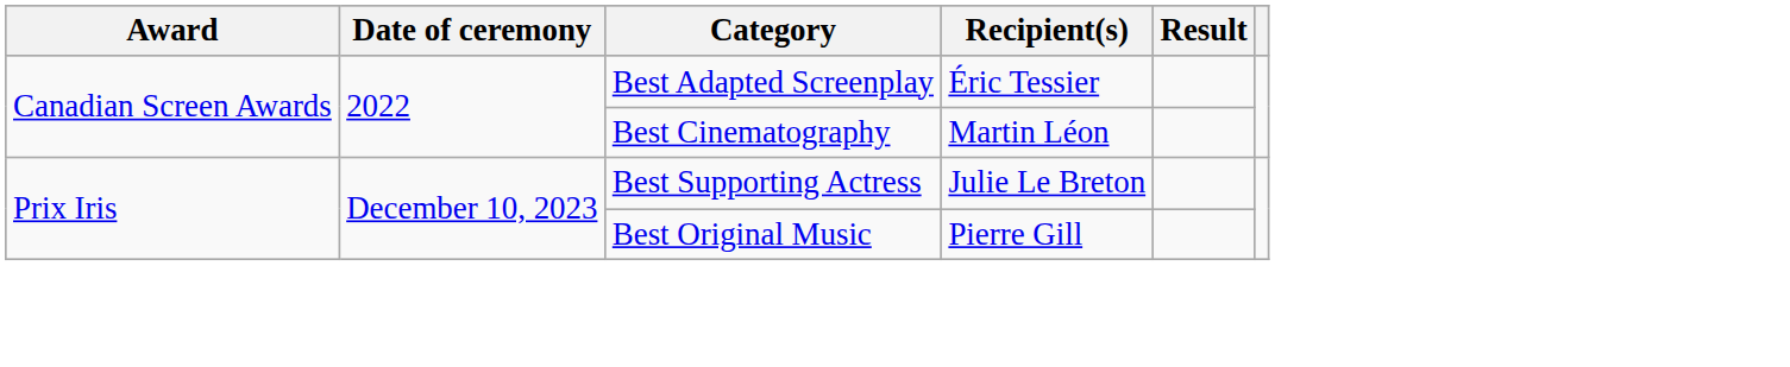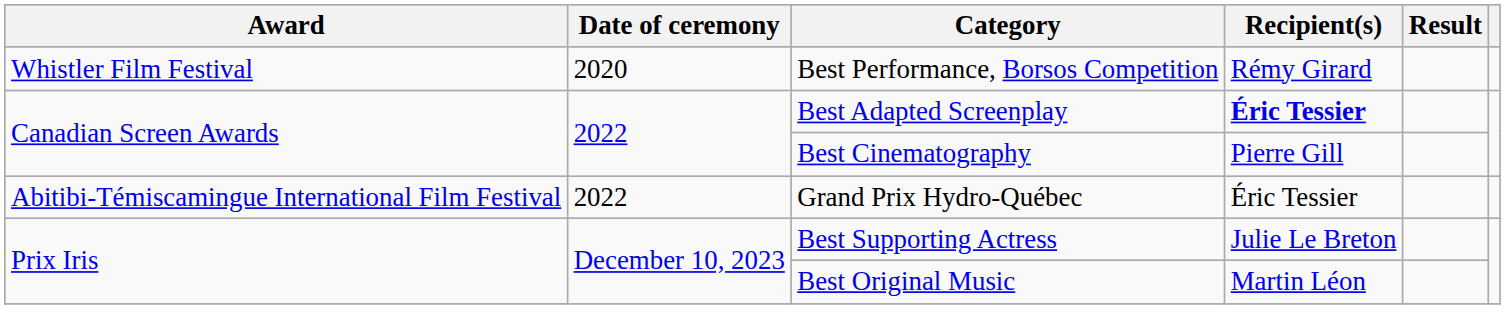 <table class="wikitable plainrowheaders sortable">
 <tr>
 <th scope="col">Award</th>
 <th scope="col">Date of ceremony</th>
 <th scope="col">Category</th>
 <th scope="col">Recipient(s)</th>
 <th scope="col">Result</th>
 <th scope="col" class="unsortable"></th>
 </tr>
 <tr>
+<td><a href='#'>Whistler Film Festival</a></td>
+<td>2020</td>
+<td>Best Performance, <a href='#'>Borsos Competition</a></td>
+<td><a href='#'>Rémy Girard</a></td>
+<td></td>
+<td></td>
+</tr>
+<tr>
 <td rowspan=2><a href='#'>Canadian Screen Awards</a></td>
 <td rowspan=2><a href='#'>2022</a></td>
 <td><a href='#'>Best Adapted Screenplay</a></td>
-<td><a href='#'>Éric Tessier</a></td>
+<td><strong><a href='#'>Éric Tessier</a></strong></td>
 <td></td>
 <td rowspan=2></td>
 </tr>
 <tr>
 <td><a href='#'>Best Cinematography</a></td>
-<td><a href='#'>Martin Léon</a></td>
+<td><a href='#'>Pierre Gill</a></td>
+<td></td>
+</tr>
+<tr>
+<td><a href='#'>Abitibi-Témiscamingue International Film Festival</a></td>
+<td>2022</td>
+<td>Grand Prix Hydro-Québec</td>
+<td>Éric Tessier</td>
+<td></td>
 <td></td>
 </tr>
 <tr>
 <td rowspan=2><a href='#'>Prix Iris</a></td>
 <td rowspan=2><a href='#'>December 10, 2023</a></td>
 <td><a href='#'>Best Supporting Actress</a></td>
 <td><a href='#'>Julie Le Breton</a></td>
 <td></td>
 <td rowspan=2></td>
 </tr>
 <tr>
 <td><a href='#'>Best Original Music</a></td>
-<td><a href='#'>Pierre Gill</a></td>
+<td><a href='#'>Martin Léon</a></td>
 <td></td>
 </tr>
 </table>
